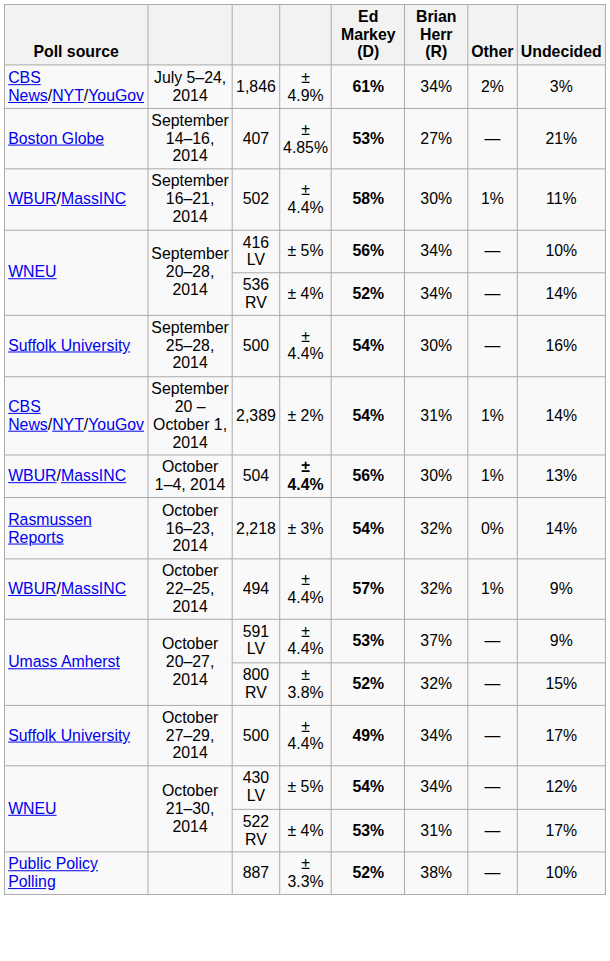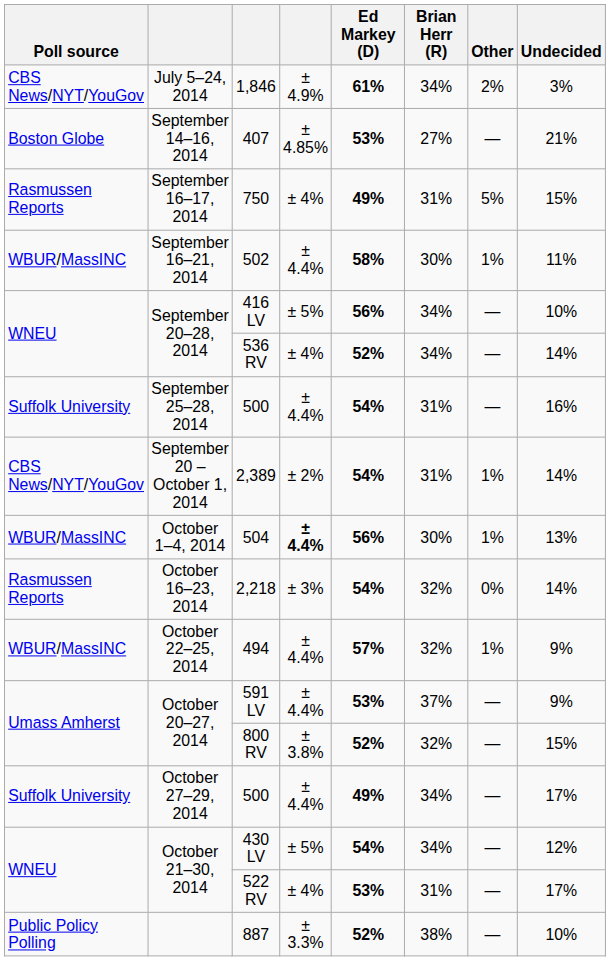 <table class="wikitable" style="text-align:center">
 <tr valign= bottom>
 <th>Poll source</th>
 <th></th>
 <th></th>
 <th></th>
 <th style="width:100px;">Ed<br>Markey (D)</th>
 <th style="width:100px;">Brian<br>Herr (R)</th>
 <th>Other</th>
 <th>Undecided</th>
 </tr>
 <tr>
 <td align=left><a href='#'>CBS News</a>/<a href='#'>NYT</a>/<a href='#'>YouGov</a></td>
 <td>July 5–24, 2014</td>
 <td>1,846</td>
 <td>± 4.9%</td>
 <td><strong>61%</strong></td>
 <td>34%</td>
 <td>2%</td>
 <td>3%</td>
 </tr>
 <tr>
 <td align=left><a href='#'>Boston Globe</a></td>
 <td>September 14–16, 2014</td>
 <td>407</td>
 <td>± 4.85%</td>
 <td><strong>53%</strong></td>
 <td>27%</td>
 <td>—</td>
 <td>21%</td>
+</tr>
+<tr>
+<td align=left><a href='#'>Rasmussen Reports</a></td>
+<td>September 16–17, 2014</td>
+<td>750</td>
+<td>± 4%</td>
+<td><strong>49%</strong></td>
+<td>31%</td>
+<td>5%</td>
+<td>15%</td>
 </tr>
 <tr>
 <td align=left><a href='#'>WBUR</a>/<a href='#'>MassINC</a></td>
 <td>September 16–21, 2014</td>
 <td>502</td>
 <td>± 4.4%</td>
 <td><strong>58%</strong></td>
 <td>30%</td>
 <td>1%</td>
 <td>11%</td>
 </tr>
 <tr>
 <td align=left rowspan=2><a href='#'>WNEU</a></td>
 <td rowspan=2>September 20–28, 2014</td>
 <td>416 LV</td>
 <td>± 5%</td>
 <td><strong>56%</strong></td>
 <td>34%</td>
 <td>—</td>
 <td>10%</td>
 </tr>
 <tr>
 <td>536 RV</td>
 <td>± 4%</td>
 <td><strong>52%</strong></td>
 <td>34%</td>
 <td>—</td>
 <td>14%</td>
 </tr>
 <tr>
 <td align=left><a href='#'>Suffolk University</a></td>
 <td>September 25–28, 2014</td>
 <td>500</td>
 <td>± 4.4%</td>
 <td><strong>54%</strong></td>
-<td>30%</td>
+<td>31%</td>
 <td>—</td>
 <td>16%</td>
 </tr>
 <tr>
 <td align=left><a href='#'>CBS News</a>/<a href='#'>NYT</a>/<a href='#'>YouGov</a></td>
 <td>September 20 – October 1, 2014</td>
 <td>2,389</td>
 <td>± 2%</td>
 <td><strong>54%</strong></td>
 <td>31%</td>
 <td>1%</td>
 <td>14%</td>
 </tr>
 <tr>
 <td align=left><a href='#'>WBUR</a>/<a href='#'>MassINC</a></td>
 <td>October 1–4, 2014</td>
 <td>504</td>
 <td><strong>± 4.4%</strong></td>
 <td><strong>56%</strong></td>
 <td>30%</td>
 <td>1%</td>
 <td>13%</td>
 </tr>
 <tr>
 <td align=left><a href='#'>Rasmussen Reports</a></td>
 <td>October 16–23, 2014</td>
 <td>2,218</td>
 <td>± 3%</td>
 <td><strong>54%</strong></td>
 <td>32%</td>
 <td>0%</td>
 <td>14%</td>
 </tr>
 <tr>
 <td align=left><a href='#'>WBUR</a>/<a href='#'>MassINC</a></td>
 <td>October 22–25, 2014</td>
 <td>494</td>
 <td>± 4.4%</td>
 <td><strong>57%</strong></td>
 <td>32%</td>
 <td>1%</td>
 <td>9%</td>
 </tr>
 <tr>
 <td align=left rowspan=2><a href='#'>Umass Amherst</a></td>
 <td rowspan=2>October 20–27, 2014</td>
 <td>591 LV</td>
 <td>± 4.4%</td>
 <td><strong>53%</strong></td>
 <td>37%</td>
 <td>—</td>
 <td>9%</td>
 </tr>
 <tr>
 <td>800 RV</td>
 <td>± 3.8%</td>
 <td><strong>52%</strong></td>
 <td>32%</td>
 <td>—</td>
 <td>15%</td>
 </tr>
 <tr>
 <td align=left><a href='#'>Suffolk University</a></td>
 <td>October 27–29, 2014</td>
 <td>500</td>
 <td>± 4.4%</td>
 <td><strong>49%</strong></td>
 <td>34%</td>
 <td>—</td>
 <td>17%</td>
 </tr>
 <tr>
 <td align=left rowspan=2><a href='#'>WNEU</a></td>
 <td rowspan=2>October 21–30, 2014</td>
 <td>430 LV</td>
 <td>± 5%</td>
 <td><strong>54%</strong></td>
 <td>34%</td>
 <td>—</td>
 <td>12%</td>
 </tr>
 <tr>
 <td>522 RV</td>
 <td>± 4%</td>
 <td><strong>53%</strong></td>
 <td>31%</td>
 <td>—</td>
 <td>17%</td>
 </tr>
 <tr>
 <td align=left><a href='#'>Public Policy Polling</a></td>
 <td></td>
 <td>887</td>
 <td>± 3.3%</td>
 <td><strong>52%</strong></td>
 <td>38%</td>
 <td>—</td>
 <td>10%</td>
 </tr>
 </table>
